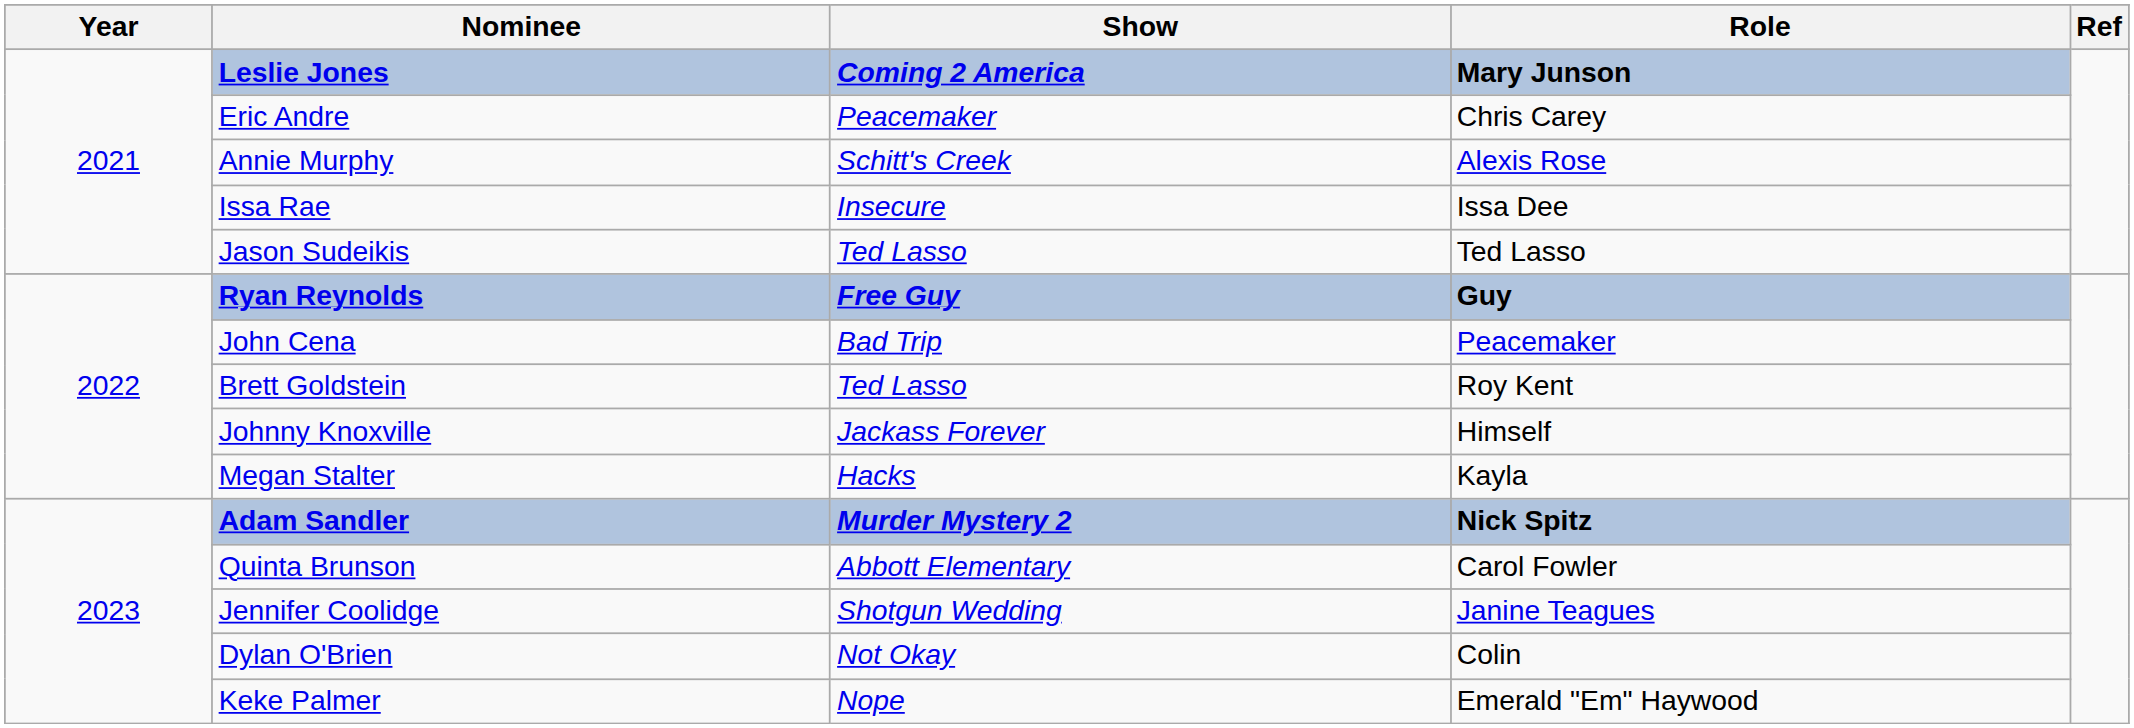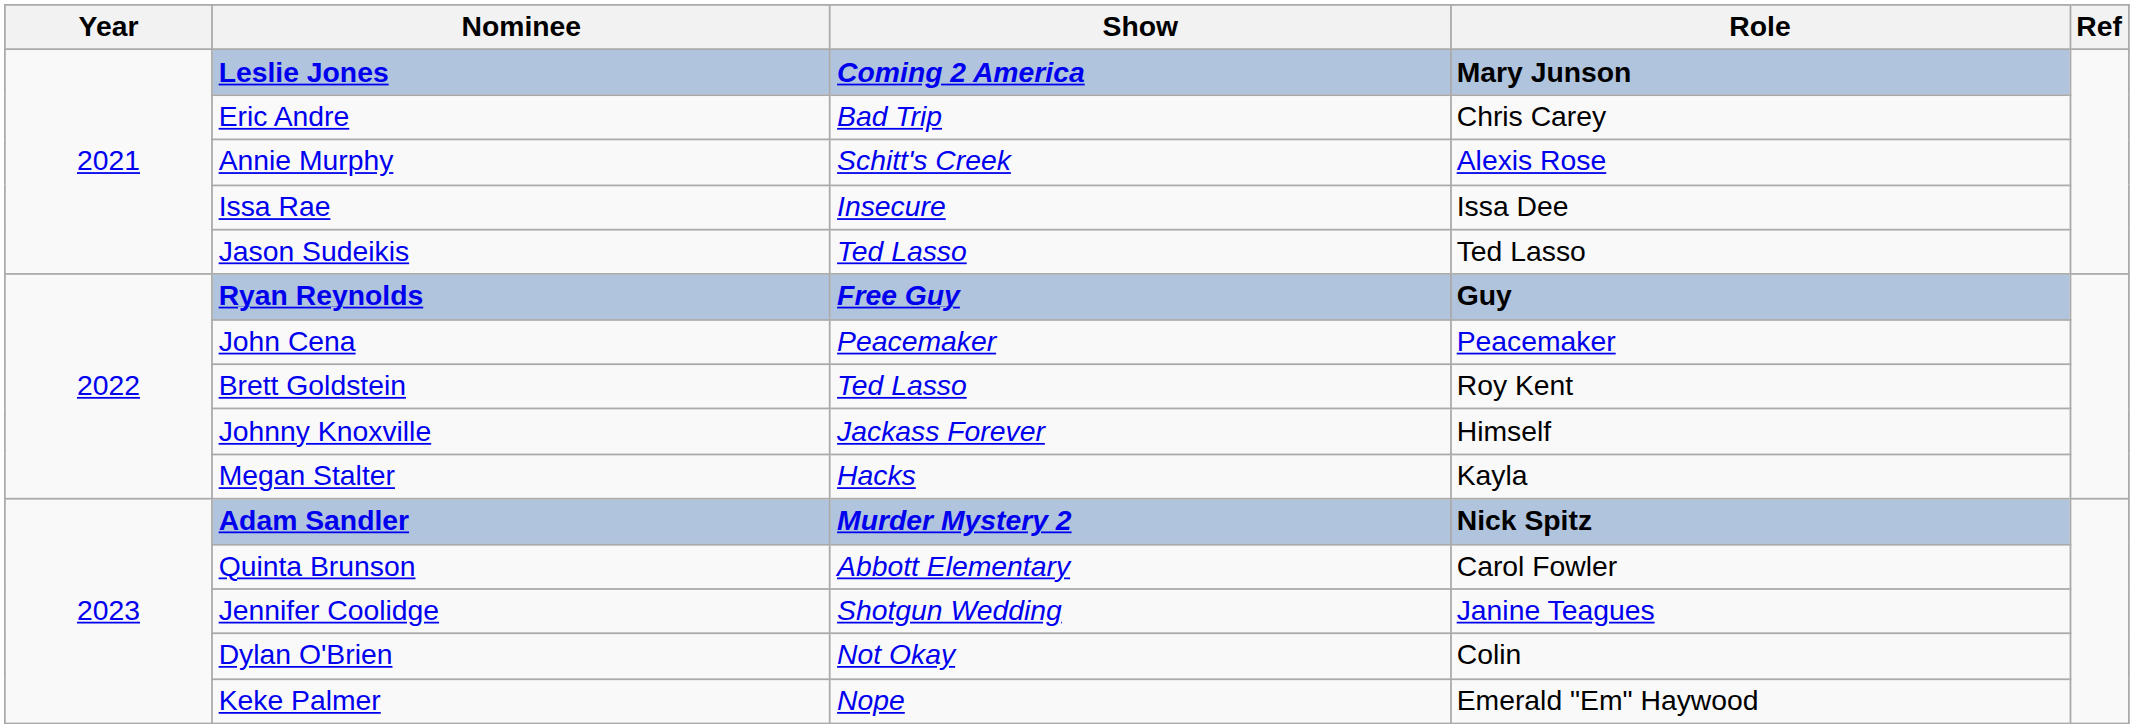 <table class="wikitable" width="95%" cellpadding="5">
 <tr>
 <th width="10%">Year</th>
 <th width="30%">Nominee</th>
 <th width="30%">Show</th>
 <th width="30%">Role</th>
 <th width="10%">Ref</th>
 </tr>
 <tr>
 <td rowspan="5" align="center"><a href='#'>2021</a></td>
 <td style="background:#B0C4DE;"><strong><a href='#'>Leslie Jones</a></strong></td>
 <td style="background:#B0C4DE;"><strong><em><a href='#'>Coming 2 America</a></em></strong></td>
 <td style="background:#B0C4DE;"><strong>Mary Junson</strong></td>
 <td rowspan="5" align="center"></td>
 </tr>
 <tr>
 <td><a href='#'>Eric Andre</a></td>
-<td><em><a href='#'>Peacemaker</a></em></td>
+<td><em><a href='#'>Bad Trip</a></em></td>
 <td>Chris Carey</td>
 </tr>
 <tr>
 <td><a href='#'>Annie Murphy</a></td>
 <td><em><a href='#'>Schitt's Creek</a></em></td>
 <td><a href='#'>Alexis Rose</a></td>
 </tr>
 <tr>
 <td><a href='#'>Issa Rae</a></td>
 <td><em><a href='#'>Insecure</a></em></td>
 <td>Issa Dee</td>
 </tr>
 <tr>
 <td><a href='#'>Jason Sudeikis</a></td>
 <td><em><a href='#'>Ted Lasso</a></em></td>
 <td>Ted Lasso</td>
 </tr>
 <tr>
 <td rowspan="5" align="center"><a href='#'>2022</a></td>
 <td style="background:#B0C4DE;"><strong><a href='#'>Ryan Reynolds</a></strong></td>
 <td style="background:#B0C4DE;"><strong><em><a href='#'>Free Guy</a></em></strong></td>
 <td style="background:#B0C4DE;"><strong>Guy</strong></td>
 <td rowspan="5" align="center"></td>
 </tr>
 <tr>
 <td><a href='#'>John Cena</a></td>
-<td><em><a href='#'>Bad Trip</a></em></td>
+<td><em><a href='#'>Peacemaker</a></em></td>
 <td><a href='#'>Peacemaker</a></td>
 </tr>
 <tr>
 <td><a href='#'>Brett Goldstein</a></td>
 <td><em><a href='#'>Ted Lasso</a></em></td>
 <td>Roy Kent</td>
 </tr>
 <tr>
 <td><a href='#'>Johnny Knoxville</a></td>
 <td><em><a href='#'>Jackass Forever</a></em></td>
 <td>Himself</td>
 </tr>
 <tr>
 <td><a href='#'>Megan Stalter</a></td>
 <td><em><a href='#'>Hacks</a></em></td>
 <td>Kayla</td>
 </tr>
 <tr>
 <td rowspan="6" align="center"><a href='#'>2023</a></td>
 <td style="background:#B0C4DE;"><strong><a href='#'>Adam Sandler</a></strong></td>
 <td style="background:#B0C4DE;"><strong><em><a href='#'>Murder Mystery 2</a></em></strong></td>
 <td style="background:#B0C4DE;"><strong>Nick Spitz</strong></td>
 <td rowspan="5" align="center"></td>
 </tr>
 <tr>
 <td><a href='#'>Quinta Brunson</a></td>
 <td><em><a href='#'>Abbott Elementary</a></em></td>
 <td>Carol Fowler</td>
 </tr>
 <tr>
 <td><a href='#'>Jennifer Coolidge</a></td>
 <td><em><a href='#'>Shotgun Wedding</a></em></td>
 <td><a href='#'>Janine Teagues</a></td>
 </tr>
 <tr>
 <td><a href='#'>Dylan O'Brien</a></td>
 <td><em><a href='#'>Not Okay</a></em></td>
 <td>Colin</td>
 </tr>
 <tr>
 <td><a href='#'>Keke Palmer</a></td>
 <td><em><a href='#'>Nope</a></em></td>
 <td>Emerald "Em" Haywood</td>
 </tr>
 </table>
